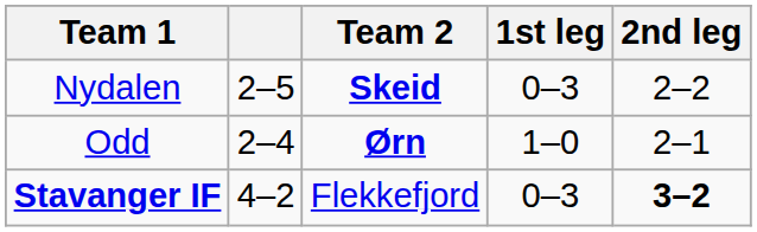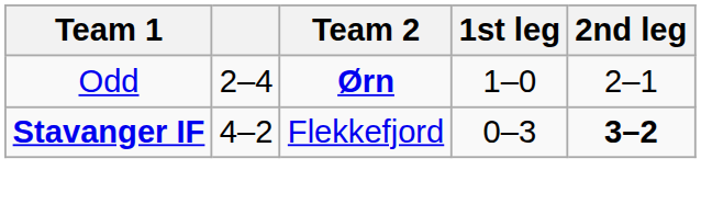 <table class="wikitable" style="text-align: center;">
 <tr>
 <th>Team 1</th>
 <th></th>
 <th>Team 2</th>
 <th>1st leg</th>
 <th>2nd leg</th>
-</tr>
-<tr>
-<td><a href='#'>Nydalen</a></td>
-<td>2–5</td>
-<td><strong><a href='#'>Skeid</a></strong></td>
-<td>0–3</td>
-<td>2–2</td>
 </tr>
 <tr>
 <td><a href='#'>Odd</a></td>
 <td>2–4</td>
 <td><strong><a href='#'>Ørn</a></strong></td>
 <td>1–0</td>
 <td>2–1</td>
 </tr>
 <tr>
 <td><strong><a href='#'>Stavanger IF</a></strong></td>
 <td>4–2</td>
 <td><a href='#'>Flekkefjord</a></td>
 <td>0–3</td>
 <td><strong>3–2</strong></td>
 </tr>
 </table>
